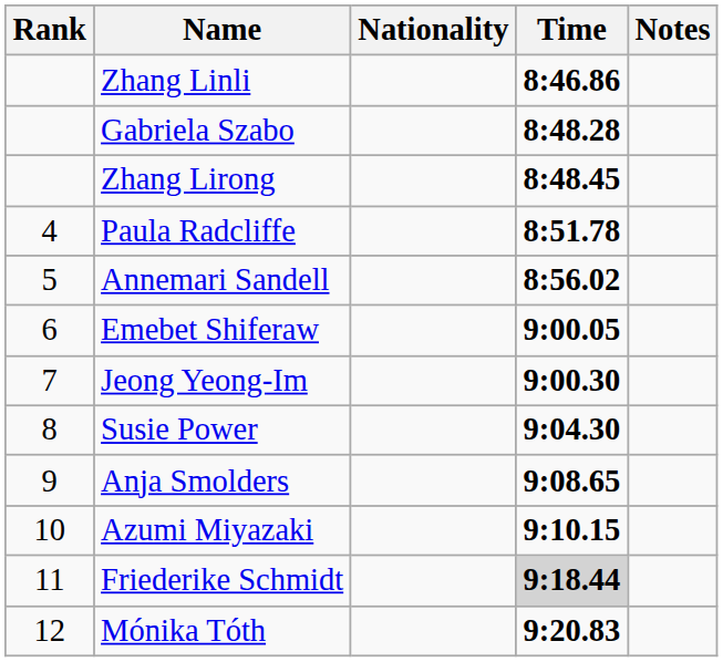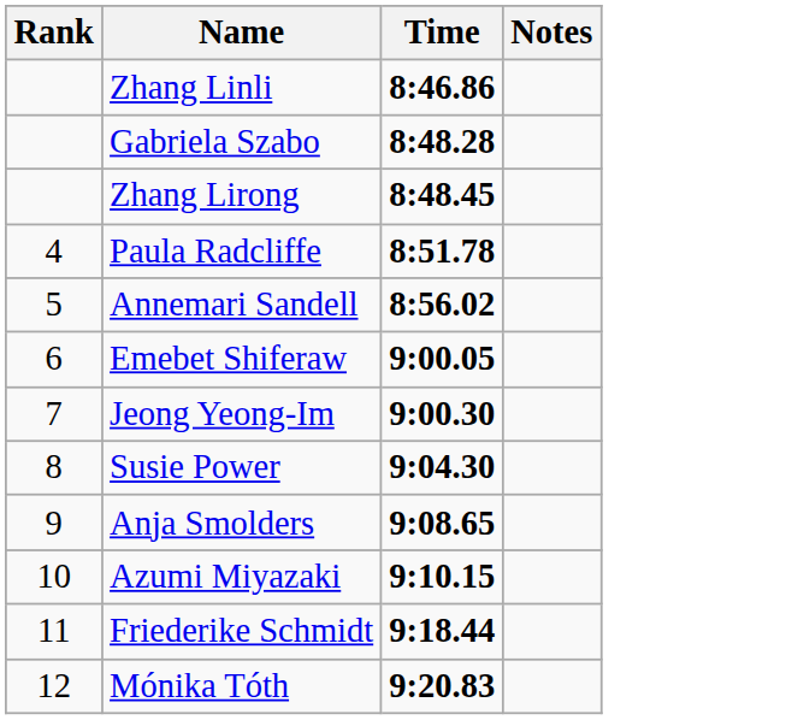 <table class="wikitable sortable" style="text-align:center">
 <tr>
 <th>Rank</th>
 <th>Name</th>
-<th>Nationality</th>
 <th>Time</th>
 <th>Notes</th>
 </tr>
 <tr>
 <td></td>
 <td align=left><a href='#'>Zhang Linli</a></td>
-<td align=left></td>
 <td><strong>8:46.86</strong></td>
 <td></td>
 </tr>
 <tr>
 <td></td>
 <td align=left><a href='#'>Gabriela Szabo</a></td>
-<td align=left></td>
 <td><strong>8:48.28</strong></td>
 <td></td>
 </tr>
 <tr>
 <td></td>
 <td align=left><a href='#'>Zhang Lirong</a></td>
-<td align=left></td>
 <td><strong>8:48.45</strong></td>
 <td></td>
 </tr>
 <tr>
 <td>4</td>
 <td align=left><a href='#'>Paula Radcliffe</a></td>
-<td align=left></td>
 <td><strong>8:51.78</strong></td>
 <td></td>
 </tr>
 <tr>
 <td>5</td>
 <td align=left><a href='#'>Annemari Sandell</a></td>
-<td align=left></td>
 <td><strong>8:56.02</strong></td>
 <td></td>
 </tr>
 <tr>
 <td>6</td>
 <td align=left><a href='#'>Emebet Shiferaw</a></td>
-<td align=left></td>
 <td><strong>9:00.05</strong></td>
 <td></td>
 </tr>
 <tr>
 <td>7</td>
 <td align=left><a href='#'>Jeong Yeong-Im</a></td>
-<td align=left></td>
 <td><strong>9:00.30</strong></td>
 <td></td>
 </tr>
 <tr>
 <td>8</td>
 <td align=left><a href='#'>Susie Power</a></td>
-<td align=left></td>
 <td><strong>9:04.30</strong></td>
 <td></td>
 </tr>
 <tr>
 <td>9</td>
 <td align=left><a href='#'>Anja Smolders</a></td>
-<td align=left></td>
 <td><strong>9:08.65</strong></td>
 <td></td>
 </tr>
 <tr>
 <td>10</td>
 <td align=left><a href='#'>Azumi Miyazaki</a></td>
-<td align=left></td>
 <td><strong>9:10.15</strong></td>
 <td></td>
 </tr>
 <tr>
 <td>11</td>
 <td align=left><a href='#'>Friederike Schmidt</a></td>
-<td align=left></td>
-<td style="background: lightgrey;"><strong>9:18.44</strong></td>
+<td><strong>9:18.44</strong></td>
 <td></td>
 </tr>
 <tr>
 <td>12</td>
 <td align=left><a href='#'>Mónika Tóth</a></td>
-<td align=left></td>
 <td><strong>9:20.83</strong></td>
 <td></td>
 </tr>
 </table>
